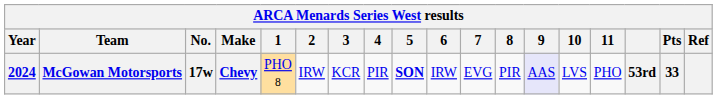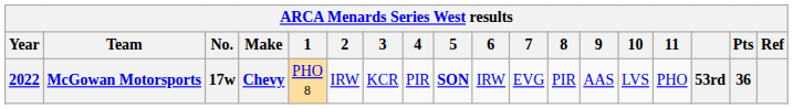 <table class="wikitable" style="text-align:center; font-size:75%">
 <tr>
 <th colspan=18><a href='#'>ARCA Menards Series West</a> results</th>
 </tr>
 <tr>
 <th>Year</th>
 <th>Team</th>
 <th>No.</th>
 <th>Make</th>
 <th>1</th>
 <th>2</th>
 <th>3</th>
 <th>4</th>
 <th>5</th>
 <th>6</th>
 <th>7</th>
 <th>8</th>
 <th>9</th>
 <th>10</th>
 <th>11</th>
 <th></th>
 <th>Pts</th>
 <th>Ref</th>
 </tr>
 <tr>
-<th><a href='#'>2024</a></th>
+<th><a href='#'>2022</a></th>
 <th><a href='#'>McGowan Motorsports</a></th>
 <th>17w</th>
 <th><a href='#'>Chevy</a></th>
 <td style="background:#FFDF9F;"><a href='#'>PHO</a><br><small>8</small></td>
 <td><a href='#'>IRW</a></td>
 <td><a href='#'>KCR</a></td>
 <td><a href='#'>PIR</a></td>
 <td><strong><a href='#'>SON</a></strong></td>
 <td><a href='#'>IRW</a></td>
 <td><a href='#'>EVG</a></td>
 <td><a href='#'>PIR</a></td>
-<td style="background: lavender;"><a href='#'>AAS</a></td>
+<td><a href='#'>AAS</a></td>
 <td><a href='#'>LVS</a></td>
 <td><a href='#'>PHO</a></td>
 <th>53rd</th>
-<th>33</th>
+<th>36</th>
 <th></th>
 </tr>
 </table>
